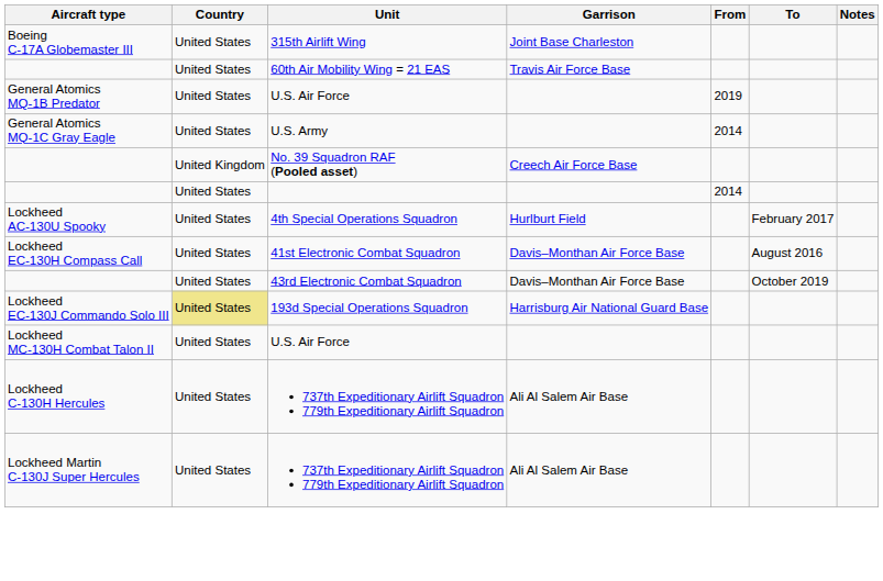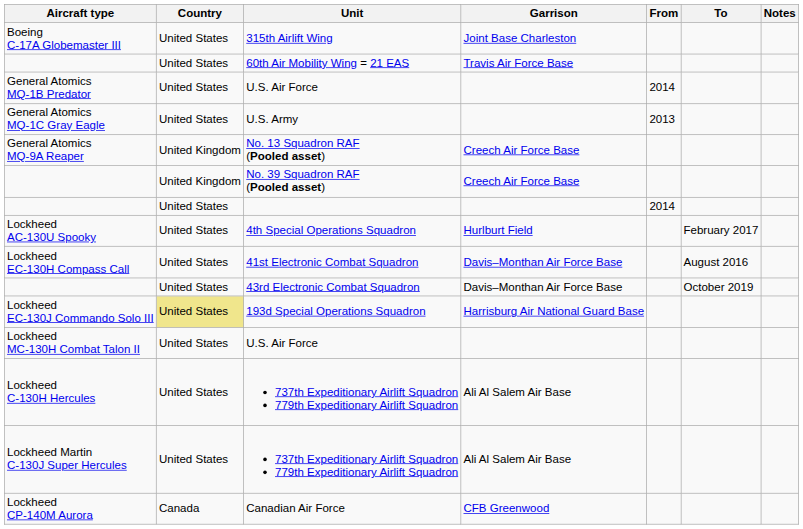 <table class="wikitable">
 <tr>
 <th>Aircraft type</th>
 <th>Country</th>
 <th>Unit</th>
 <th>Garrison</th>
 <th>From</th>
 <th>To</th>
 <th>Notes</th>
 </tr>
 <tr>
 <td>Boeing<br><a href='#'>C-17A Globemaster III</a></td>
 <td>United States</td>
 <td><a href='#'>315th Airlift Wing</a></td>
 <td><a href='#'>Joint Base Charleston</a></td>
 <td></td>
 <td></td>
 <td></td>
 </tr>
 <tr>
 <td></td>
 <td>United States</td>
 <td><a href='#'>60th Air Mobility Wing</a> = <a href='#'>21 EAS</a></td>
 <td><a href='#'>Travis Air Force Base</a></td>
 <td></td>
 <td></td>
 <td></td>
 </tr>
 <tr>
 <td>General Atomics<br><a href='#'>MQ-1B Predator</a></td>
 <td>United States</td>
 <td>U.S. Air Force</td>
 <td></td>
-<td>2019</td>
+<td>2014</td>
 <td></td>
 <td></td>
 </tr>
 <tr>
 <td>General Atomics<br><a href='#'>MQ-1C Gray Eagle</a></td>
 <td>United States</td>
 <td>U.S. Army</td>
 <td></td>
-<td>2014</td>
+<td>2013</td>
+<td></td>
+<td></td>
+</tr>
+<tr>
+<td>General Atomics<br><a href='#'>MQ-9A Reaper</a></td>
+<td>United Kingdom</td>
+<td><a href='#'>No. 13 Squadron RAF</a><br>(<strong>Pooled asset</strong>)</td>
+<td><a href='#'>Creech Air Force Base</a></td>
+<td></td>
 <td></td>
 <td></td>
 </tr>
 <tr>
 <td></td>
 <td>United Kingdom</td>
 <td><a href='#'>No. 39 Squadron RAF</a><br>(<strong>Pooled asset</strong>)</td>
 <td><a href='#'>Creech Air Force Base</a></td>
 <td></td>
 <td></td>
 <td></td>
 </tr>
 <tr>
 <td></td>
 <td>United States</td>
 <td></td>
 <td></td>
 <td>2014</td>
 <td></td>
 <td></td>
 </tr>
 <tr>
 <td>Lockheed<br><a href='#'>AC-130U Spooky</a></td>
 <td>United States</td>
 <td><a href='#'>4th Special Operations Squadron</a></td>
 <td><a href='#'>Hurlburt Field</a></td>
 <td></td>
 <td>February 2017</td>
 <td></td>
 </tr>
 <tr>
 <td>Lockheed<br><a href='#'>EC-130H Compass Call</a></td>
 <td>United States</td>
 <td><a href='#'>41st Electronic Combat Squadron</a></td>
 <td><a href='#'>Davis–Monthan Air Force Base</a></td>
 <td></td>
 <td>August 2016</td>
 <td></td>
 </tr>
 <tr>
 <td></td>
 <td>United States</td>
 <td><a href='#'>43rd Electronic Combat Squadron</a></td>
 <td>Davis–Monthan Air Force Base</td>
 <td></td>
 <td>October 2019</td>
 <td></td>
 </tr>
 <tr>
 <td>Lockheed<br><a href='#'>EC-130J Commando Solo III</a></td>
 <td style="background: khaki;">United States</td>
 <td><a href='#'>193d Special Operations Squadron</a></td>
 <td><a href='#'>Harrisburg Air National Guard Base</a></td>
 <td></td>
 <td></td>
 <td></td>
 </tr>
 <tr>
 <td>Lockheed<br><a href='#'>MC-130H Combat Talon II</a></td>
 <td>United States</td>
 <td>U.S. Air Force</td>
 <td></td>
 <td></td>
 <td></td>
 <td></td>
 </tr>
 <tr>
 <td>Lockheed<br><a href='#'>C-130H Hercules</a></td>
 <td>United States</td>
 <td><br><ul><li><a href='#'>737th Expeditionary Airlift Squadron</a></li><li><a href='#'>779th Expeditionary Airlift Squadron</a></li></ul></td>
 <td>Ali Al Salem Air Base</td>
 <td></td>
 <td></td>
 <td></td>
 </tr>
 <tr>
 <td>Lockheed Martin<br><a href='#'>C-130J Super Hercules</a></td>
 <td>United States</td>
 <td><br><ul><li><a href='#'>737th Expeditionary Airlift Squadron</a></li><li><a href='#'>779th Expeditionary Airlift Squadron</a></li></ul></td>
 <td>Ali Al Salem Air Base</td>
 <td></td>
 <td></td>
 <td></td>
 </tr>
+<tr>
+<td>Lockheed<br><a href='#'>CP-140M Aurora</a></td>
+<td>Canada</td>
+<td>Canadian Air Force</td>
+<td><a href='#'>CFB Greenwood</a></td>
+<td></td>
+<td></td>
+<td></td>
+</tr>
 </table>
